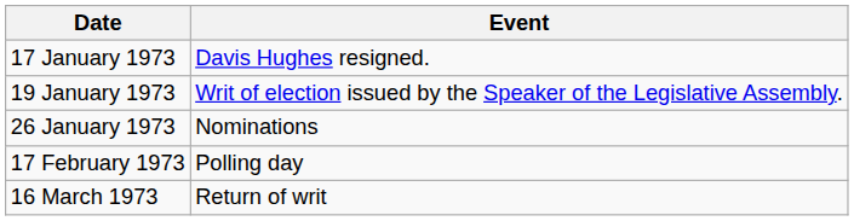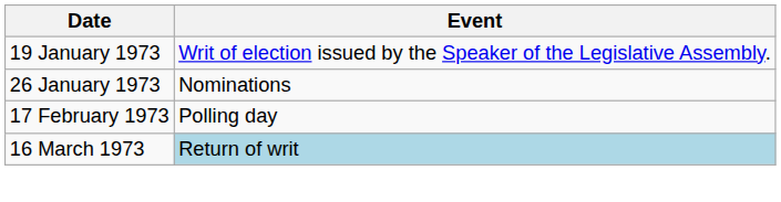 <table class="wikitable">
 <tr>
 <th>Date</th>
 <th>Event</th>
-</tr>
-<tr>
-<td>17 January 1973</td>
-<td><a href='#'>Davis Hughes</a> resigned.</td>
 </tr>
 <tr>
 <td>19 January 1973</td>
 <td><a href='#'>Writ of election</a> issued by the <a href='#'>Speaker of the Legislative Assembly</a>.</td>
 </tr>
 <tr>
 <td>26 January 1973</td>
 <td>Nominations</td>
 </tr>
 <tr>
 <td>17 February 1973</td>
 <td>Polling day</td>
 </tr>
 <tr>
 <td>16 March 1973</td>
-<td>Return of writ</td>
+<td style="background: lightblue;">Return of writ</td>
 </tr>
 </table>
